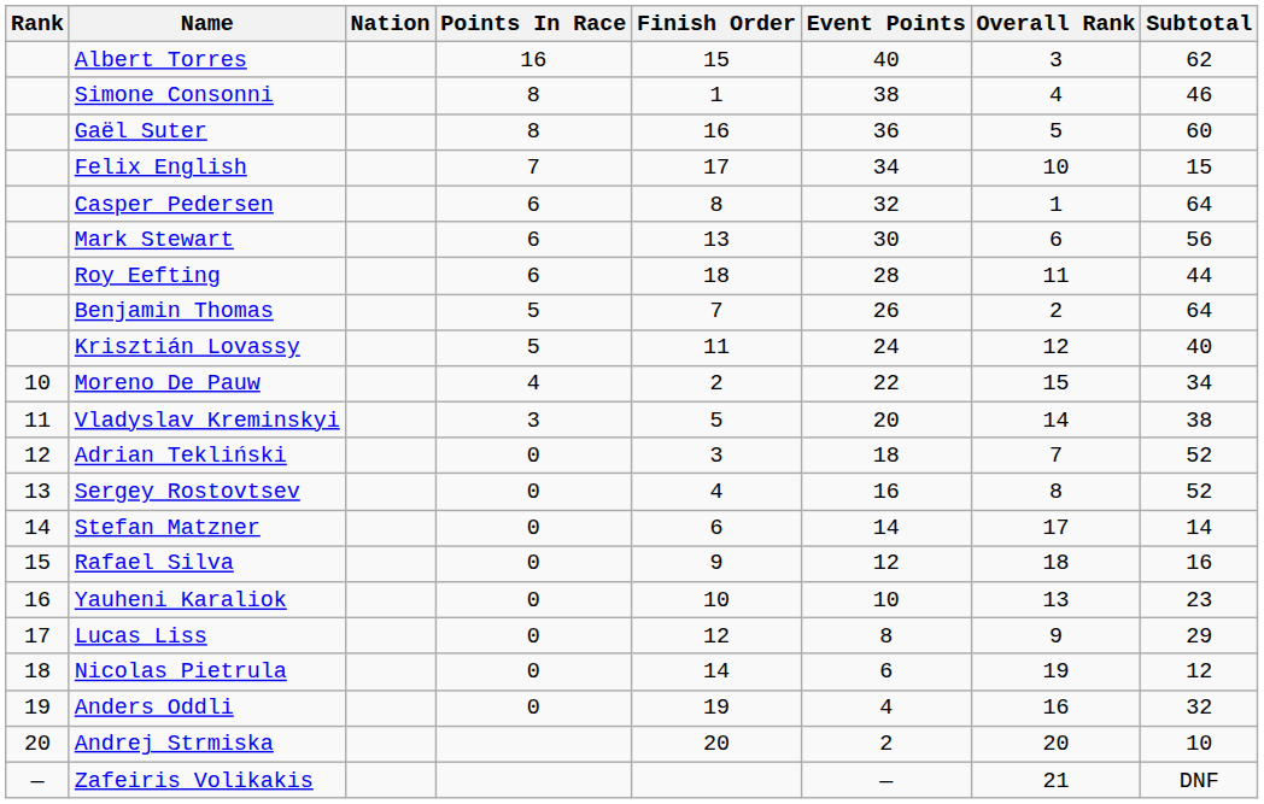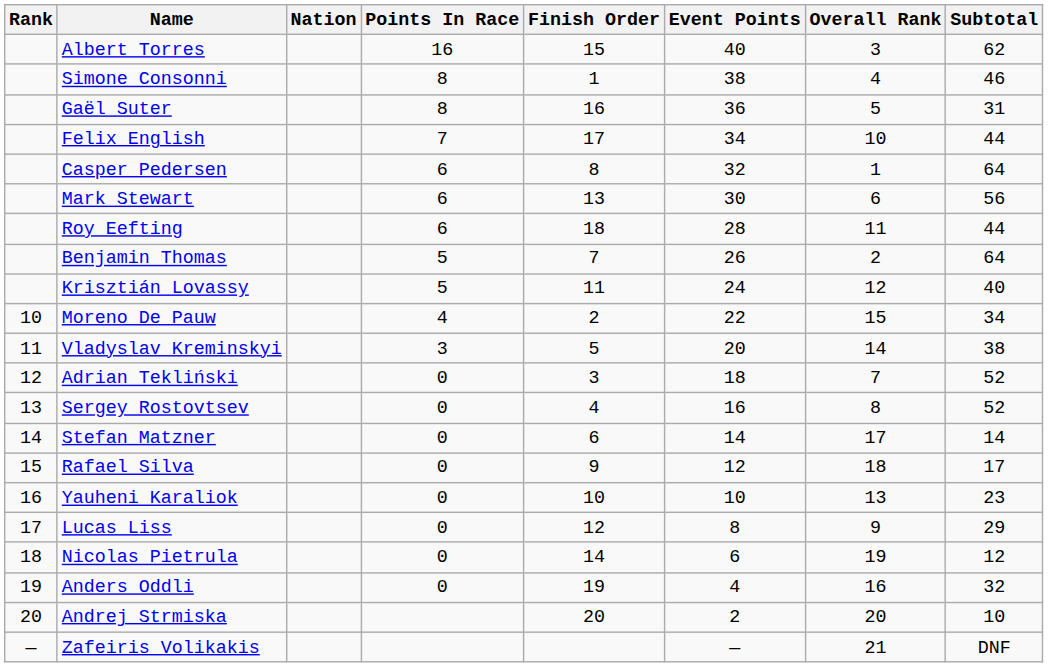 <table class="wikitable sortable" style="text-align:center">
 <tr>
 <th>Rank</th>
 <th>Name</th>
 <th>Nation</th>
 <th>Points In Race</th>
 <th>Finish Order</th>
 <th>Event Points</th>
 <th>Overall Rank</th>
 <th>Subtotal</th>
 </tr>
 <tr>
 <td></td>
 <td align=left><a href='#'>Albert Torres</a></td>
 <td align=left></td>
 <td>16</td>
 <td>15</td>
 <td>40</td>
 <td>3</td>
 <td>62</td>
 </tr>
 <tr>
 <td></td>
 <td align=left><a href='#'>Simone Consonni</a></td>
 <td align=left></td>
 <td>8</td>
 <td>1</td>
 <td>38</td>
 <td>4</td>
 <td>46</td>
 </tr>
 <tr>
 <td></td>
 <td align=left><a href='#'>Gaël Suter</a></td>
 <td align=left></td>
 <td>8</td>
 <td>16</td>
 <td>36</td>
 <td>5</td>
-<td>60</td>
+<td>31</td>
 </tr>
 <tr>
 <td></td>
 <td align=left><a href='#'>Felix English</a></td>
 <td align=left></td>
 <td>7</td>
 <td>17</td>
 <td>34</td>
 <td>10</td>
-<td>15</td>
+<td>44</td>
 </tr>
 <tr>
 <td></td>
 <td align=left><a href='#'>Casper Pedersen</a></td>
 <td align=left></td>
 <td>6</td>
 <td>8</td>
 <td>32</td>
 <td>1</td>
 <td>64</td>
 </tr>
 <tr>
 <td></td>
 <td align=left><a href='#'>Mark Stewart</a></td>
 <td align=left></td>
 <td>6</td>
 <td>13</td>
 <td>30</td>
 <td>6</td>
 <td>56</td>
 </tr>
 <tr>
 <td></td>
 <td align=left><a href='#'>Roy Eefting</a></td>
 <td align=left></td>
 <td>6</td>
 <td>18</td>
 <td>28</td>
 <td>11</td>
 <td>44</td>
 </tr>
 <tr>
 <td></td>
 <td align=left><a href='#'>Benjamin Thomas</a></td>
 <td align=left></td>
 <td>5</td>
 <td>7</td>
 <td>26</td>
 <td>2</td>
 <td>64</td>
 </tr>
 <tr>
 <td></td>
 <td align=left><a href='#'>Krisztián Lovassy</a></td>
 <td align=left></td>
 <td>5</td>
 <td>11</td>
 <td>24</td>
 <td>12</td>
 <td>40</td>
 </tr>
 <tr>
 <td>10</td>
 <td align=left><a href='#'>Moreno De Pauw</a></td>
 <td align=left></td>
 <td>4</td>
 <td>2</td>
 <td>22</td>
 <td>15</td>
 <td>34</td>
 </tr>
 <tr>
 <td>11</td>
 <td align=left><a href='#'>Vladyslav Kreminskyi</a></td>
 <td align=left></td>
 <td>3</td>
 <td>5</td>
 <td>20</td>
 <td>14</td>
 <td>38</td>
 </tr>
 <tr>
 <td>12</td>
 <td align=left><a href='#'>Adrian Tekliński</a></td>
 <td align=left></td>
 <td>0</td>
 <td>3</td>
 <td>18</td>
 <td>7</td>
 <td>52</td>
 </tr>
 <tr>
 <td>13</td>
 <td align=left><a href='#'>Sergey Rostovtsev</a></td>
 <td align=left></td>
 <td>0</td>
 <td>4</td>
 <td>16</td>
 <td>8</td>
 <td>52</td>
 </tr>
 <tr>
 <td>14</td>
 <td align=left><a href='#'>Stefan Matzner</a></td>
 <td align=left></td>
 <td>0</td>
 <td>6</td>
 <td>14</td>
 <td>17</td>
 <td>14</td>
 </tr>
 <tr>
 <td>15</td>
 <td align=left><a href='#'>Rafael Silva</a></td>
 <td align=left></td>
 <td>0</td>
 <td>9</td>
 <td>12</td>
 <td>18</td>
-<td>16</td>
+<td>17</td>
 </tr>
 <tr>
 <td>16</td>
 <td align=left><a href='#'>Yauheni Karaliok</a></td>
 <td align=left></td>
 <td>0</td>
 <td>10</td>
 <td>10</td>
 <td>13</td>
 <td>23</td>
 </tr>
 <tr>
 <td>17</td>
 <td align=left><a href='#'>Lucas Liss</a></td>
 <td align=left></td>
 <td>0</td>
 <td>12</td>
 <td>8</td>
 <td>9</td>
 <td>29</td>
 </tr>
 <tr>
 <td>18</td>
 <td align=left><a href='#'>Nicolas Pietrula</a></td>
 <td align=left></td>
 <td>0</td>
 <td>14</td>
 <td>6</td>
 <td>19</td>
 <td>12</td>
 </tr>
 <tr>
 <td>19</td>
 <td align=left><a href='#'>Anders Oddli</a></td>
 <td align=left></td>
 <td>0</td>
 <td>19</td>
 <td>4</td>
 <td>16</td>
 <td>32</td>
 </tr>
 <tr>
 <td>20</td>
 <td align=left><a href='#'>Andrej Strmiska</a></td>
 <td align=left></td>
 <td></td>
 <td>20</td>
 <td>2</td>
 <td>20</td>
 <td>10</td>
 </tr>
 <tr>
 <td>—</td>
 <td align=left><a href='#'>Zafeiris Volikakis</a></td>
 <td align=left></td>
 <td></td>
 <td></td>
 <td>—</td>
 <td>21</td>
 <td>DNF</td>
 </tr>
 </table>
